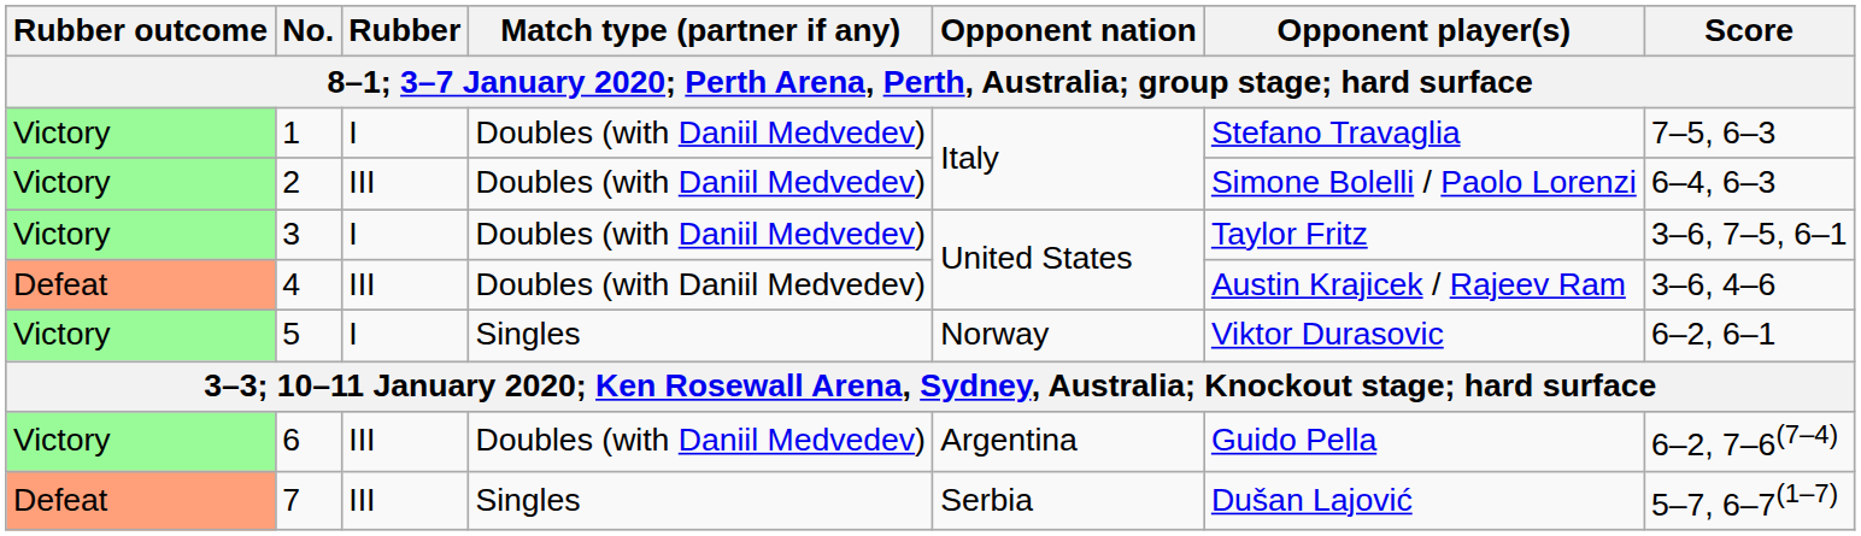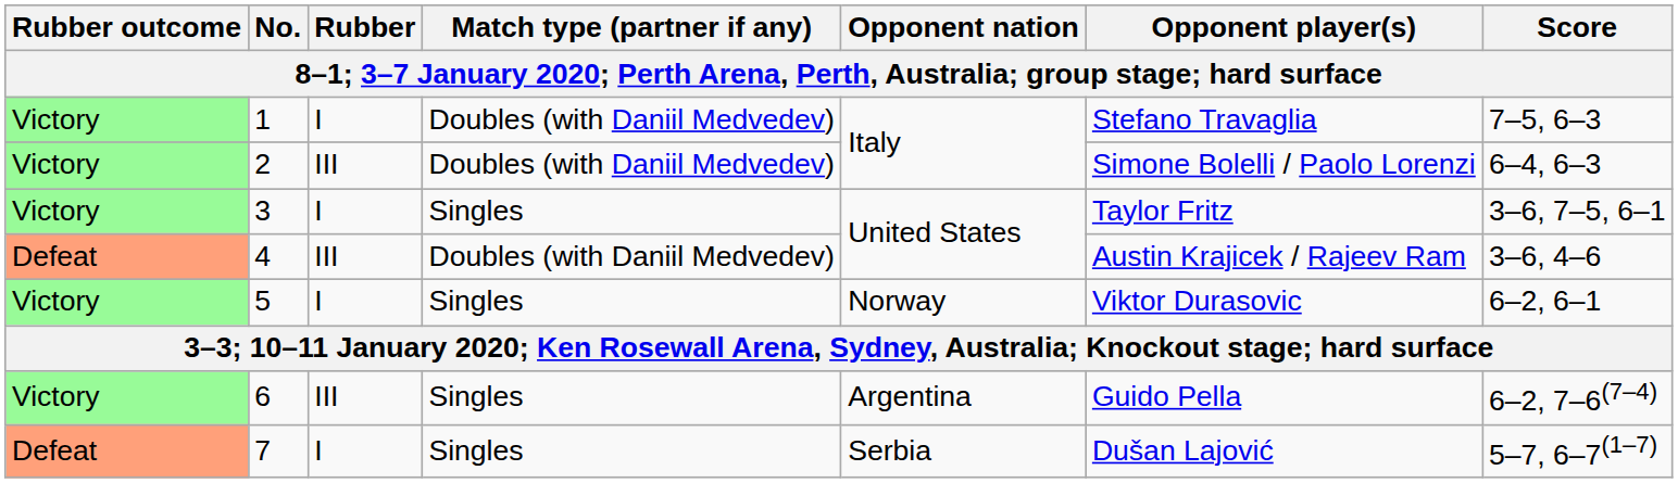 <table class=wikitable>
 <tr>
 <th>Rubber outcome</th>
 <th>No.</th>
 <th>Rubber</th>
 <th>Match type (partner if any)</th>
 <th>Opponent nation</th>
 <th>Opponent player(s)</th>
 <th>Score</th>
 </tr>
 <tr>
 <th colspan=7>8–1; <a href='#'>3–7 January 2020</a>; <a href='#'>Perth Arena</a>, <a href='#'>Perth</a>, Australia; group stage; hard surface</th>
 </tr>
 <tr>
 <td bgcolor=98FB98>Victory</td>
 <td>1</td>
 <td>I</td>
 <td>Doubles (with <a href='#'>Daniil Medvedev</a>)</td>
 <td rowspan=2> Italy</td>
 <td><a href='#'>Stefano Travaglia</a></td>
 <td>7–5, 6–3</td>
 </tr>
 <tr>
 <td bgcolor=98FB98>Victory</td>
 <td>2</td>
 <td>III</td>
 <td>Doubles (with <a href='#'>Daniil Medvedev</a>)</td>
 <td><a href='#'>Simone Bolelli</a> / <a href='#'>Paolo Lorenzi</a></td>
 <td>6–4, 6–3</td>
 </tr>
 <tr>
 <td bgcolor=98FB98>Victory</td>
 <td>3</td>
 <td>I</td>
-<td>Doubles (with <a href='#'>Daniil Medvedev</a>)</td>
+<td>Singles</td>
 <td rowspan=2> United States</td>
 <td><a href='#'>Taylor Fritz</a></td>
 <td>3–6, 7–5, 6–1</td>
 </tr>
 <tr>
 <td bgcolor=FFA07A>Defeat</td>
 <td>4</td>
 <td>III</td>
 <td>Doubles (with Daniil Medvedev)</td>
 <td><a href='#'>Austin Krajicek</a> / <a href='#'>Rajeev Ram</a></td>
 <td>3–6, 4–6</td>
 </tr>
 <tr>
 <td bgcolor=98FB98>Victory</td>
 <td>5</td>
 <td>I</td>
 <td>Singles</td>
 <td> Norway</td>
 <td><a href='#'>Viktor Durasovic</a></td>
 <td>6–2, 6–1</td>
 </tr>
 <tr>
 <th colspan=7>3–3; 10–11 January 2020; <a href='#'>Ken Rosewall Arena</a>, <a href='#'>Sydney</a>, Australia; Knockout stage; hard surface</th>
 </tr>
 <tr>
 <td bgcolor=98FB98>Victory</td>
 <td>6</td>
 <td>III</td>
-<td>Doubles (with <a href='#'>Daniil Medvedev</a>)</td>
+<td>Singles</td>
 <td> Argentina</td>
 <td><a href='#'>Guido Pella</a></td>
 <td>6–2, 7–6<sup>(7–4)</sup></td>
 </tr>
 <tr>
 <td bgcolor=FFA07A>Defeat</td>
 <td>7</td>
-<td>III</td>
+<td>I</td>
 <td>Singles</td>
 <td> Serbia</td>
 <td><a href='#'>Dušan Lajović</a></td>
 <td>5–7, 6–7<sup>(1–7)</sup></td>
 </tr>
 </table>
